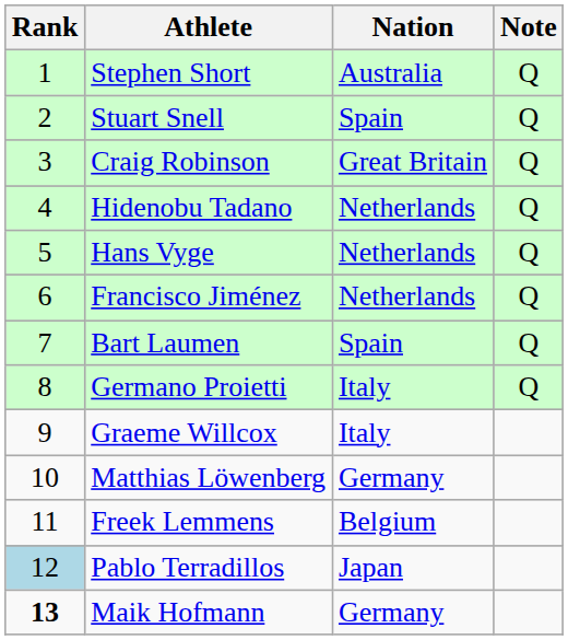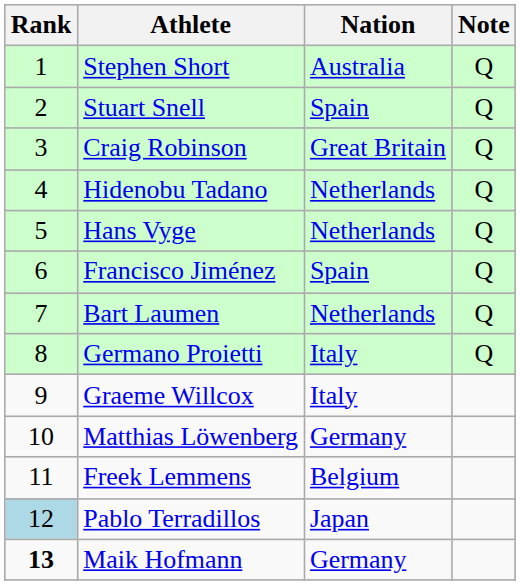 <table class="wikitable sortable" style="text-align:center">
 <tr>
 <th>Rank</th>
 <th>Athlete</th>
 <th>Nation</th>
 <th>Note</th>
 </tr>
 <tr bgcolor=ccffcc>
 <td>1</td>
 <td align=left><a href='#'>Stephen Short</a></td>
 <td align=left> <a href='#'>Australia</a></td>
 <td>Q</td>
 </tr>
 <tr bgcolor=ccffcc>
 <td>2</td>
 <td align=left><a href='#'>Stuart Snell</a></td>
 <td align=left> <a href='#'>Spain</a></td>
 <td>Q</td>
 </tr>
 <tr bgcolor=ccffcc>
 <td>3</td>
 <td align=left><a href='#'>Craig Robinson</a></td>
 <td align=left> <a href='#'>Great Britain</a></td>
 <td>Q</td>
 </tr>
 <tr bgcolor=ccffcc>
 <td>4</td>
 <td align=left><a href='#'>Hidenobu Tadano</a></td>
 <td align=left> <a href='#'>Netherlands</a></td>
 <td>Q</td>
 </tr>
 <tr bgcolor=ccffcc>
 <td>5</td>
 <td align=left><a href='#'>Hans Vyge</a></td>
 <td align=left> <a href='#'>Netherlands</a></td>
 <td>Q</td>
 </tr>
 <tr bgcolor=ccffcc>
 <td>6</td>
 <td align=left><a href='#'>Francisco Jiménez</a></td>
-<td align=left> <a href='#'>Netherlands</a></td>
+<td align=left> <a href='#'>Spain</a></td>
 <td>Q</td>
 </tr>
 <tr bgcolor=ccffcc>
 <td>7</td>
 <td align=left><a href='#'>Bart Laumen</a></td>
-<td align=left> <a href='#'>Spain</a></td>
+<td align=left> <a href='#'>Netherlands</a></td>
 <td>Q</td>
 </tr>
 <tr bgcolor=ccffcc>
 <td>8</td>
 <td align=left><a href='#'>Germano Proietti</a></td>
 <td align=left> <a href='#'>Italy</a></td>
 <td>Q</td>
 </tr>
 <tr>
 <td>9</td>
 <td align=left><a href='#'>Graeme Willcox</a></td>
 <td align=left> <a href='#'>Italy</a></td>
 <td></td>
 </tr>
 <tr>
 <td>10</td>
 <td align=left><a href='#'>Matthias Löwenberg</a></td>
 <td align=left> <a href='#'>Germany</a></td>
 <td></td>
 </tr>
 <tr>
 <td>11</td>
 <td align=left><a href='#'>Freek Lemmens</a></td>
 <td align=left> <a href='#'>Belgium</a></td>
 <td></td>
 </tr>
 <tr>
 <td style="background: lightblue;">12</td>
 <td align=left><a href='#'>Pablo Terradillos</a></td>
 <td align=left> <a href='#'>Japan</a></td>
 <td></td>
 </tr>
 <tr>
 <td><strong>13</strong></td>
 <td align=left><a href='#'>Maik Hofmann</a></td>
 <td align=left> <a href='#'>Germany</a></td>
 <td></td>
 </tr>
 </table>
